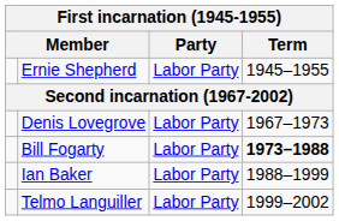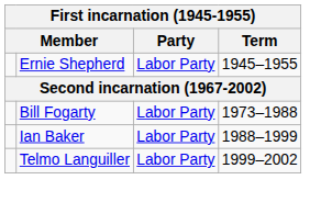 <table class="wikitable">
 <tr>
 <th colspan="4">First incarnation (1945-1955)</th>
 </tr>
 <tr>
 <th colspan="2">Member</th>
 <th>Party</th>
 <th>Term</th>
 </tr>
 <tr>
 <td> </td>
 <td><a href='#'>Ernie Shepherd</a></td>
 <td><a href='#'>Labor Party</a></td>
 <td>1945–1955</td>
 </tr>
 <tr>
 <th colspan="4">Second incarnation (1967-2002)</th>
 </tr>
 <tr>
 <td> </td>
-<td><a href='#'>Denis Lovegrove</a></td>
-<td><a href='#'>Labor Party</a></td>
-<td>1967–1973</td>
-</tr>
-<tr>
-<td> </td>
 <td><a href='#'>Bill Fogarty</a></td>
 <td><a href='#'>Labor Party</a></td>
-<td><strong>1973–1988</strong></td>
+<td>1973–1988</td>
 </tr>
 <tr>
 <td> </td>
 <td><a href='#'>Ian Baker</a></td>
 <td><a href='#'>Labor Party</a></td>
 <td>1988–1999</td>
 </tr>
 <tr>
 <td> </td>
 <td><a href='#'>Telmo Languiller</a></td>
 <td><a href='#'>Labor Party</a></td>
 <td>1999–2002</td>
 </tr>
 </table>
